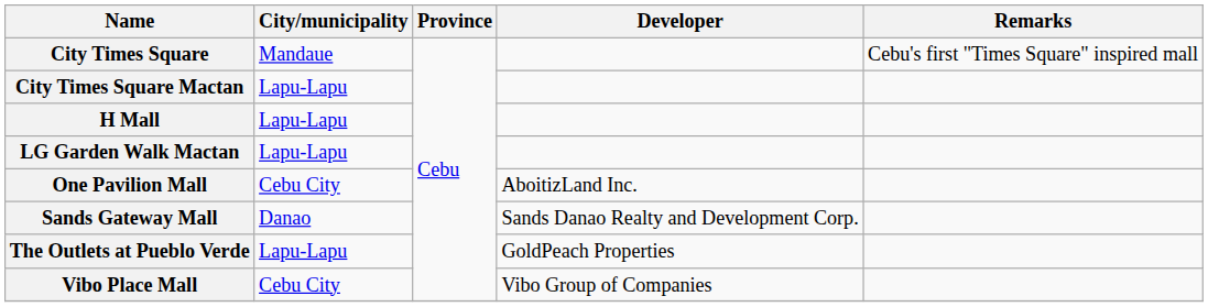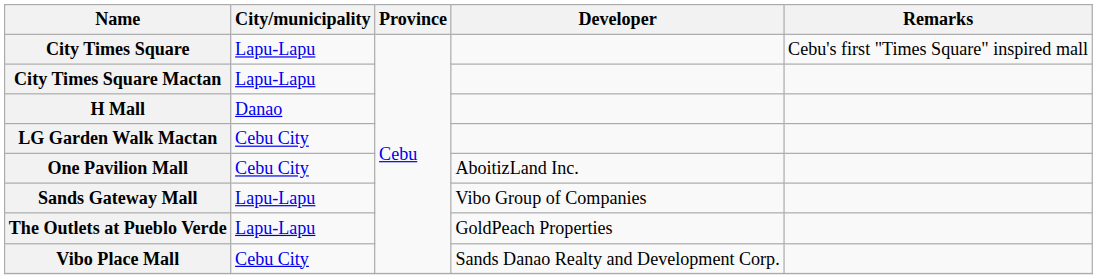 <table class="wikitable sortable plainrowheaders" style="font-size:95%;">
 <tr>
 <th scope="col">Name</th>
 <th scope="col">City/municipality</th>
 <th scope="col">Province</th>
 <th scope="col">Developer</th>
 <th scope="col" class="unsortable">Remarks</th>
 </tr>
 <tr>
 <th scope="row">City Times Square</th>
-<td><a href='#'>Mandaue</a></td>
+<td><a href='#'>Lapu-Lapu</a></td>
 <td rowspan="8"><a href='#'>Cebu</a></td>
 <td></td>
 <td>Cebu's first "Times Square" inspired mall</td>
 </tr>
 <tr>
 <th scope="row">City Times Square Mactan</th>
 <td><a href='#'>Lapu-Lapu</a></td>
 <td></td>
 <td></td>
 </tr>
 <tr>
 <th scope="row">H Mall</th>
-<td><a href='#'>Lapu-Lapu</a></td>
+<td><a href='#'>Danao</a></td>
 <td></td>
 <td></td>
 </tr>
 <tr>
 <th scope="row">LG Garden Walk Mactan</th>
-<td><a href='#'>Lapu-Lapu</a></td>
+<td><a href='#'>Cebu City</a></td>
 <td></td>
 <td></td>
 </tr>
 <tr>
 <th scope="row">One Pavilion Mall</th>
 <td><a href='#'>Cebu City</a></td>
 <td>AboitizLand Inc.</td>
 <td></td>
 </tr>
 <tr>
 <th scope="row">Sands Gateway Mall</th>
-<td><a href='#'>Danao</a></td>
-<td>Sands Danao Realty and Development Corp.</td>
+<td><a href='#'>Lapu-Lapu</a></td>
+<td>Vibo Group of Companies</td>
 <td></td>
 </tr>
 <tr>
 <th scope="row">The Outlets at Pueblo Verde</th>
 <td><a href='#'>Lapu-Lapu</a></td>
 <td>GoldPeach Properties</td>
 <td></td>
 </tr>
 <tr>
 <th scope="row">Vibo Place Mall </th>
 <td><a href='#'>Cebu City</a></td>
-<td>Vibo Group of Companies</td>
+<td>Sands Danao Realty and Development Corp.</td>
 <td></td>
 </tr>
 <tr>
 </tr>
 </table>
